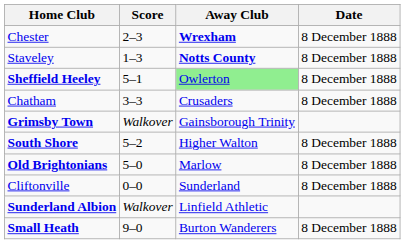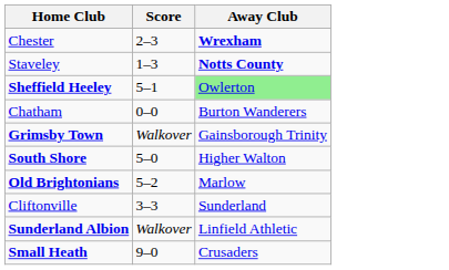 <table class="wikitable">
 <tr>
 <th>Home Club</th>
 <th>Score</th>
 <th>Away Club</th>
-<th>Date</th>
 </tr>
 <tr>
 <td><a href='#'>Chester</a></td>
 <td>2–3</td>
 <td><strong><a href='#'>Wrexham</a></strong></td>
-<td>8 December 1888</td>
 </tr>
 <tr>
 <td><a href='#'>Staveley</a></td>
 <td>1–3</td>
 <td><strong><a href='#'>Notts County</a></strong></td>
-<td>8 December 1888</td>
 </tr>
 <tr>
 <td><strong><a href='#'>Sheffield Heeley</a></strong></td>
 <td>5–1</td>
 <td style="background: lightgreen;"><a href='#'>Owlerton</a></td>
-<td>8 December 1888</td>
 </tr>
 <tr>
 <td><a href='#'>Chatham</a></td>
-<td>3–3</td>
-<td><a href='#'>Crusaders</a></td>
-<td>8 December 1888</td>
+<td>0–0</td>
+<td><a href='#'>Burton Wanderers</a></td>
 </tr>
 <tr>
 <td><strong><a href='#'>Grimsby Town</a></strong></td>
 <td><em>Walkover</em></td>
 <td><a href='#'>Gainsborough Trinity</a></td>
-<td></td>
 </tr>
 <tr>
 <td><strong><a href='#'>South Shore</a></strong></td>
-<td>5–2</td>
+<td>5–0</td>
 <td><a href='#'>Higher Walton</a></td>
-<td>8 December 1888</td>
 </tr>
 <tr>
 <td><strong><a href='#'>Old Brightonians</a></strong></td>
-<td>5–0</td>
+<td>5–2</td>
 <td><a href='#'>Marlow</a></td>
-<td>8 December 1888</td>
 </tr>
 <tr>
 <td><a href='#'>Cliftonville</a></td>
-<td>0–0</td>
+<td>3–3</td>
 <td><a href='#'>Sunderland</a></td>
-<td>8 December 1888</td>
 </tr>
 <tr>
 <td><strong><a href='#'>Sunderland Albion</a></strong></td>
 <td><em>Walkover</em></td>
 <td><a href='#'>Linfield Athletic</a></td>
-<td></td>
 </tr>
 <tr>
 <td><strong><a href='#'>Small Heath</a></strong></td>
 <td>9–0</td>
-<td><a href='#'>Burton Wanderers</a></td>
-<td>8 December 1888</td>
+<td><a href='#'>Crusaders</a></td>
 </tr>
 </table>
